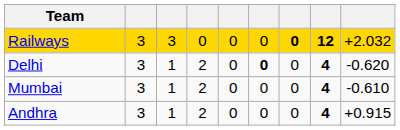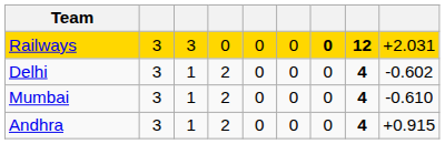 <table class="wikitable" style="text-align:center">
 <tr>
 <th style="width:120px">Team</th>
 <th style="width:25px"></th>
 <th style="width:25px"></th>
 <th style="width:25px"></th>
 <th style="width:25px"></th>
 <th style="width:25px"></th>
 <th style="width:25px"></th>
 <th style="width:25px"></th>
 <th style="width:40px;"></th>
 </tr>
 <tr style="background:gold">
 <td style="text-align:left"><a href='#'>Railways</a></td>
 <td>3</td>
 <td>3</td>
 <td>0</td>
 <td>0</td>
 <td>0</td>
 <td><strong>0</strong></td>
 <td><strong>12</strong></td>
-<td>+2.032</td>
+<td>+2.031</td>
 </tr>
 <tr>
 <td style="text-align:left"><a href='#'>Delhi</a></td>
 <td>3</td>
 <td>1</td>
 <td>2</td>
 <td>0</td>
-<td><strong>0</strong></td>
+<td>0</td>
 <td>0</td>
 <td><strong>4</strong></td>
-<td>-0.620</td>
+<td>-0.602</td>
 </tr>
 <tr>
 <td style="text-align:left"><a href='#'>Mumbai</a></td>
 <td>3</td>
 <td>1</td>
 <td>2</td>
 <td>0</td>
 <td>0</td>
 <td>0</td>
 <td><strong>4</strong></td>
 <td>-0.610</td>
 </tr>
 <tr>
 <td style="text-align:left"><a href='#'>Andhra</a></td>
 <td>3</td>
 <td>1</td>
 <td>2</td>
 <td>0</td>
 <td>0</td>
 <td>0</td>
 <td><strong>4</strong></td>
 <td>+0.915</td>
 </tr>
 </table>
